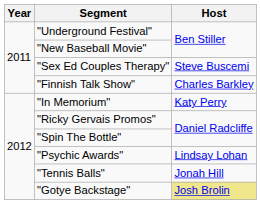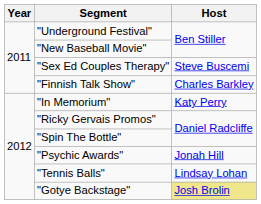 <table class="wikitable">
 <tr>
 <th>Year</th>
 <th>Segment</th>
 <th>Host</th>
 </tr>
 <tr>
 <td rowspan=4>2011</td>
 <td>"Underground Festival"</td>
 <td rowspan=2><a href='#'>Ben Stiller</a></td>
 </tr>
 <tr>
 <td>"New Baseball Movie"</td>
 </tr>
 <tr>
 <td>"Sex Ed Couples Therapy"</td>
 <td><a href='#'>Steve Buscemi</a></td>
 </tr>
 <tr>
 <td>"Finnish Talk Show"</td>
 <td><a href='#'>Charles Barkley</a></td>
 </tr>
 <tr>
 <td rowspan=6>2012</td>
 <td>"In Memorium"</td>
 <td><a href='#'>Katy Perry</a></td>
 </tr>
 <tr>
 <td>"Ricky Gervais Promos"</td>
 <td rowspan=2><a href='#'>Daniel Radcliffe</a></td>
 </tr>
 <tr>
 <td>"Spin The Bottle"</td>
 </tr>
 <tr>
 <td>"Psychic Awards"</td>
-<td><a href='#'>Lindsay Lohan</a></td>
+<td><a href='#'>Jonah Hill</a></td>
 </tr>
 <tr>
 <td>"Tennis Balls"</td>
-<td><a href='#'>Jonah Hill</a></td>
+<td><a href='#'>Lindsay Lohan</a></td>
 </tr>
 <tr>
 <td>"Gotye Backstage"</td>
 <td style="background: khaki;"><a href='#'>Josh Brolin</a></td>
 </tr>
 </table>
